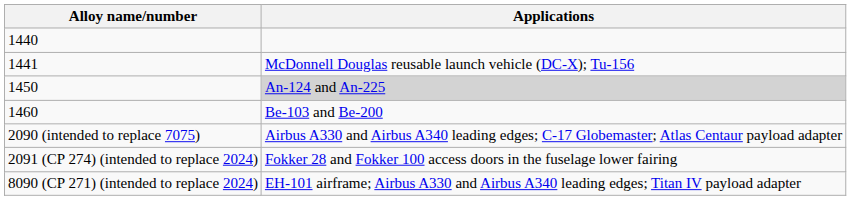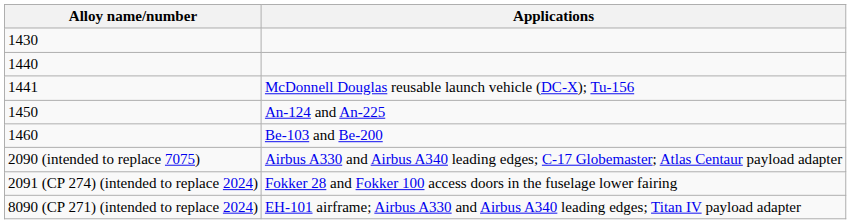 <table class="wikitable sortable">
 <tr>
 <th>Alloy name/number</th>
 <th>Applications</th>
+</tr>
+<tr>
+<td>1430</td>
+<td></td>
 </tr>
 <tr>
 <td>1440</td>
 <td></td>
 </tr>
 <tr>
 <td>1441</td>
 <td><a href='#'>McDonnell Douglas</a> reusable launch vehicle (<a href='#'>DC-X</a>); <a href='#'>Tu-156</a></td>
 </tr>
 <tr>
 <td>1450</td>
-<td style="background: lightgrey;"><a href='#'>An-124</a> and <a href='#'>An-225</a></td>
+<td><a href='#'>An-124</a> and <a href='#'>An-225</a></td>
 </tr>
 <tr>
 <td>1460</td>
 <td><a href='#'>Be-103</a> and <a href='#'>Be-200</a></td>
 </tr>
 <tr>
 <td>2090 (intended to replace <a href='#'>7075</a>)</td>
 <td><a href='#'>Airbus A330</a> and <a href='#'>Airbus A340</a> leading edges; <a href='#'>C-17 Globemaster</a>; <a href='#'>Atlas Centaur</a> payload adapter</td>
 </tr>
 <tr>
 <td>2091 (CP 274) (intended to replace <a href='#'>2024</a>)</td>
 <td><a href='#'>Fokker 28</a> and <a href='#'>Fokker 100</a> access doors in the fuselage lower fairing</td>
 </tr>
 <tr>
 <td>8090 (CP 271) (intended to replace <a href='#'>2024</a>)</td>
 <td><a href='#'>EH-101</a> airframe; <a href='#'>Airbus A330</a> and <a href='#'>Airbus A340</a> leading edges; <a href='#'>Titan IV</a> payload adapter</td>
 </tr>
 </table>
